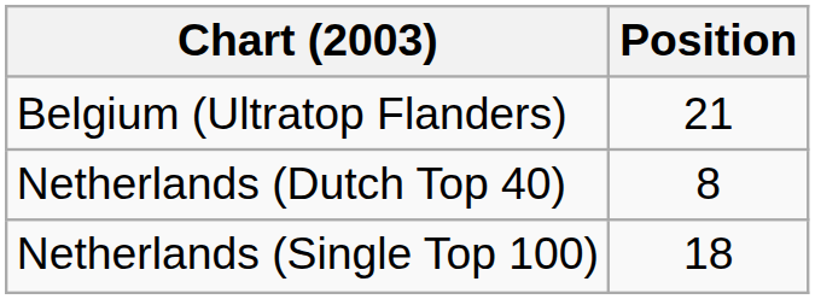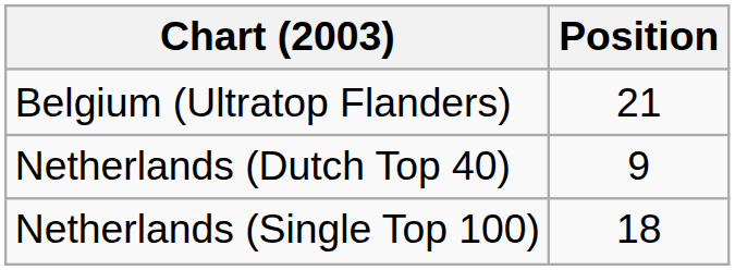 <table class="wikitable sortable">
 <tr>
 <th>Chart (2003)</th>
 <th>Position</th>
 </tr>
 <tr>
 <td>Belgium (Ultratop Flanders)</td>
 <td align="center">21</td>
 </tr>
 <tr>
 <td>Netherlands (Dutch Top 40)</td>
-<td align="center">8</td>
+<td align="center">9</td>
 </tr>
 <tr>
 <td>Netherlands (Single Top 100)</td>
 <td align="center">18</td>
 </tr>
 </table>
